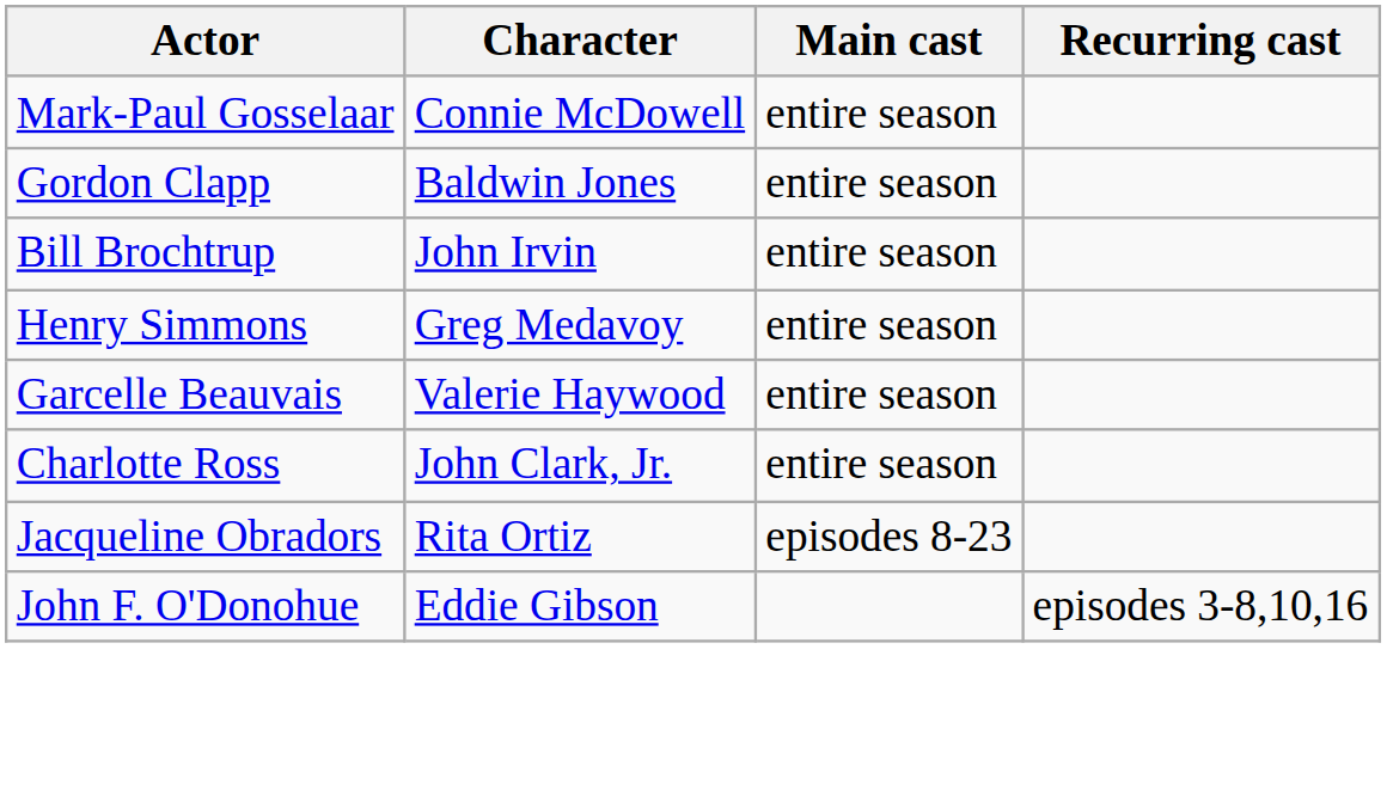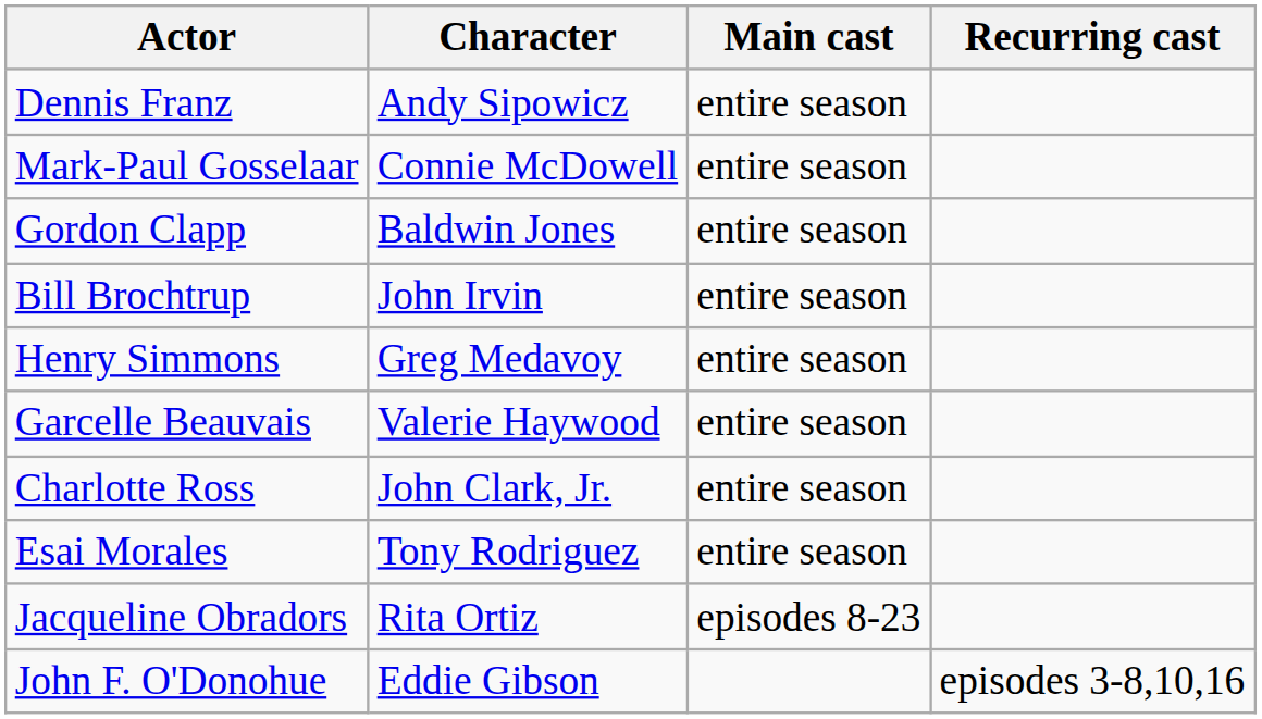 <table class="wikitable sortable" border="1">
 <tr>
 <th>Actor</th>
 <th>Character</th>
 <th>Main cast</th>
 <th>Recurring cast</th>
+</tr>
+<tr>
+<td><a href='#'>Dennis Franz</a></td>
+<td><a href='#'>Andy Sipowicz</a></td>
+<td>entire season</td>
+<td></td>
 </tr>
 <tr>
 <td><a href='#'>Mark-Paul Gosselaar</a></td>
 <td><a href='#'>Connie McDowell</a></td>
 <td>entire season</td>
 <td></td>
 </tr>
 <tr>
 <td><a href='#'>Gordon Clapp</a></td>
 <td><a href='#'>Baldwin Jones</a></td>
 <td>entire season</td>
 <td></td>
 </tr>
 <tr>
 <td><a href='#'>Bill Brochtrup</a></td>
 <td><a href='#'>John Irvin</a></td>
 <td>entire season</td>
 <td></td>
 </tr>
 <tr>
 <td><a href='#'>Henry Simmons</a></td>
 <td><a href='#'>Greg Medavoy</a></td>
 <td>entire season</td>
 <td></td>
 </tr>
 <tr>
 <td><a href='#'>Garcelle Beauvais</a></td>
 <td><a href='#'>Valerie Haywood</a></td>
 <td>entire season</td>
 <td></td>
 </tr>
 <tr>
 <td><a href='#'>Charlotte Ross</a></td>
 <td><a href='#'>John Clark, Jr.</a></td>
 <td>entire season</td>
 <td></td>
 </tr>
 <tr>
+<td><a href='#'>Esai Morales</a></td>
+<td><a href='#'>Tony Rodriguez</a></td>
+<td>entire season</td>
+<td></td>
+</tr>
+<tr>
 <td><a href='#'>Jacqueline Obradors</a></td>
 <td><a href='#'>Rita Ortiz</a></td>
 <td>episodes 8-23</td>
 <td></td>
 </tr>
 <tr>
 <td><a href='#'>John F. O'Donohue</a></td>
 <td><a href='#'>Eddie Gibson</a></td>
 <td></td>
 <td>episodes 3-8,10,16</td>
 </tr>
 </table>
